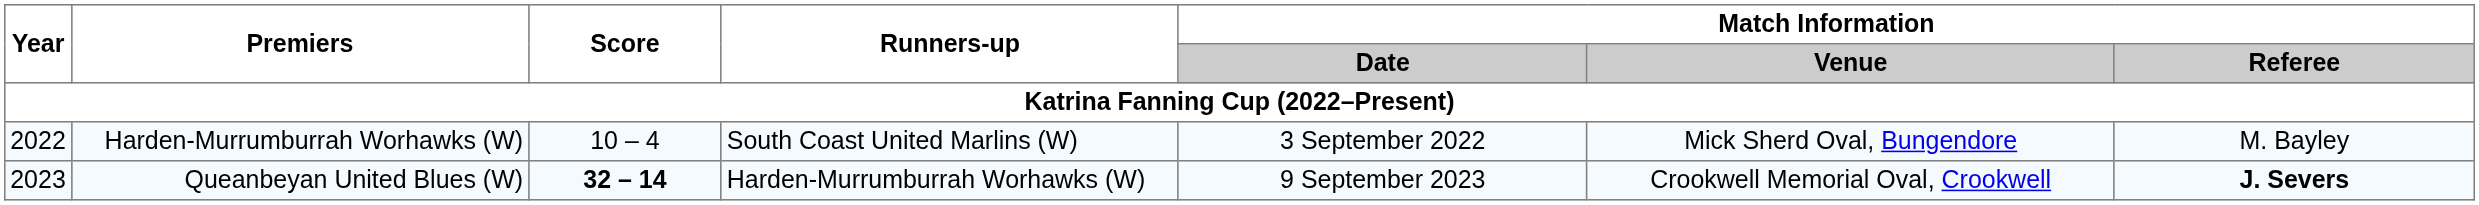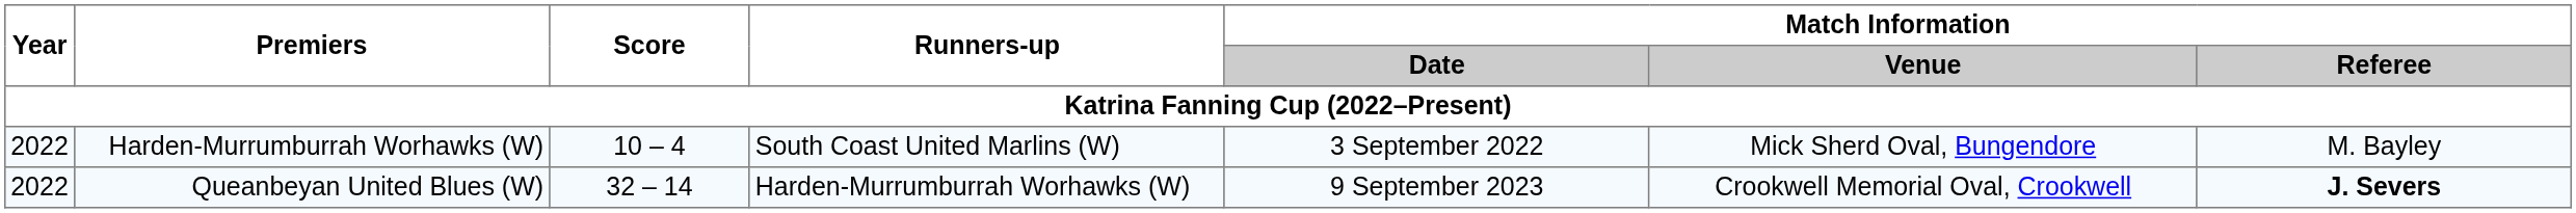 <table border="1" cellpadding="3" cellspacing="0" width="100%" style="border-collapse:collapse;  text-align:center;">
 <tr>
 <th rowspan="2">Year</th>
 <th rowspan="2" width="19%">Premiers</th>
 <th rowspan="2" width="8%">Score</th>
 <th rowspan="2" width="19%">Runners-up</th>
 <th colspan="3">Match Information</th>
 </tr>
 <tr style="background:#CCCCCC">
 <th width="17%">Date</th>
 <th width="22%">Venue</th>
 <th width="50%">Referee</th>
 </tr>
 <tr>
 <th colspan="7">Katrina Fanning Cup (2022–Present)</th>
 </tr>
 <tr style="text-align:center; background:#f5faff;">
 <td>2022</td>
 <td align="right">Harden-Murrumburrah Worhawks (W) </td>
 <td>10 – 4</td>
 <td align="left"> South Coast United Marlins (W)</td>
 <td>3 September 2022</td>
 <td>Mick Sherd Oval, <a href='#'>Bungendore</a></td>
 <td>M. Bayley</td>
 </tr>
 <tr style="text-align:center; background:#f5faff;">
-<td>2023</td>
+<td>2022</td>
 <td align="right">Queanbeyan United Blues (W) </td>
-<td><strong>32 – 14</strong></td>
+<td>32 – 14</td>
 <td align="left"> Harden-Murrumburrah Worhawks (W)</td>
 <td>9 September 2023</td>
 <td>Crookwell Memorial Oval, <a href='#'>Crookwell</a></td>
 <td><strong>J. Severs</strong></td>
 </tr>
 </table>
